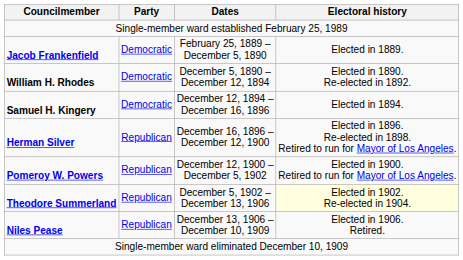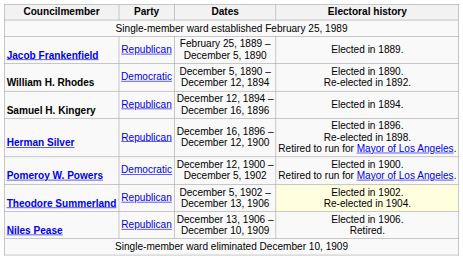 <table class="wikitable" style="text-align:center;">
 <tr>
 <th>Councilmember</th>
 <th>Party</th>
 <th>Dates</th>
 <th>Electoral history</th>
 </tr>
 <tr>
 <td colspan="4">Single-member ward established February 25, 1989</td>
 </tr>
 <tr>
 <td align=left> <br> <strong><a href='#'>Jacob Frankenfield</a></strong> <br> </td>
-<td><a href='#'>Democratic</a></td>
+<td><a href='#'>Republican</a></td>
 <td nowrap>February 25, 1889 –<br>  December 5, 1890</td>
 <td>Elected in 1889. <br> </td>
 </tr>
 <tr>
 <td align=left><br> <strong>William H. Rhodes</strong> <br> </td>
 <td><a href='#'>Democratic</a></td>
 <td nowrap>December 5, 1890 –<br>  December 12, 1894</td>
 <td>Elected in 1890. <br> Re-elected in 1892. <br> </td>
 </tr>
 <tr>
 <td align=left><br> <strong>Samuel H. Kingery</strong> <br> </td>
-<td><a href='#'>Democratic</a></td>
+<td><a href='#'>Republican</a></td>
 <td nowrap>December 12, 1894 –<br>  December 16, 1896</td>
 <td>Elected in 1894. <br> </td>
 </tr>
 <tr>
 <td align=left> <br> <strong><a href='#'>Herman Silver</a></strong><br></td>
 <td><a href='#'>Republican</a></td>
 <td nowrap>December 16, 1896 –<br>  December 12, 1900</td>
 <td>Elected in 1896. <br> Re-elected in 1898. <br> Retired to run for <a href='#'>Mayor of Los Angeles</a>.</td>
 </tr>
 <tr>
 <td align=left> <br> <strong><a href='#'>Pomeroy W. Powers</a></strong><br></td>
-<td><a href='#'>Republican</a></td>
+<td><a href='#'>Democratic</a></td>
 <td nowrap>December 12, 1900 –<br>  December 5, 1902</td>
 <td>Elected in 1900. <br> Retired to run for <a href='#'>Mayor of Los Angeles</a>.</td>
 </tr>
 <tr>
 <td align=left> <br> <strong><a href='#'>Theodore Summerland</a></strong><br></td>
 <td><a href='#'>Republican</a></td>
 <td nowrap>December 5, 1902 –<br>  December 13, 1906</td>
 <td style="background: lightyellow;">Elected in 1902. <br> Re-elected in 1904. <br> </td>
 </tr>
 <tr>
 <td align=left> <br> <strong><a href='#'>Niles Pease</a></strong><br></td>
 <td><a href='#'>Republican</a></td>
 <td nowrap>December 13, 1906 –<br> December 10, 1909</td>
 <td>Elected in 1906. <br> Retired.</td>
 </tr>
 <tr>
 <td colspan="4">Single-member ward eliminated December 10, 1909</td>
 </tr>
 </table>
